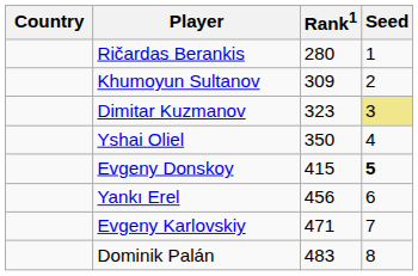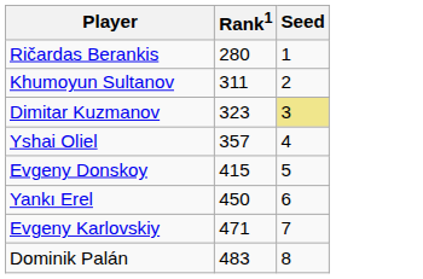 <table class="sortable wikitable">
 <tr>
-<th width="70">Country</th>
 <th width="175">Player</th>
 <th>Rank<sup>1</sup></th>
 <th>Seed</th>
 </tr>
 <tr>
-<td></td>
 <td><a href='#'>Ričardas Berankis</a></td>
 <td>280</td>
 <td>1</td>
 </tr>
 <tr>
-<td></td>
 <td><a href='#'>Khumoyun Sultanov</a></td>
-<td>309</td>
+<td>311</td>
 <td>2</td>
 </tr>
 <tr>
-<td></td>
 <td><a href='#'>Dimitar Kuzmanov</a></td>
 <td>323</td>
 <td style="background: khaki;">3</td>
 </tr>
 <tr>
-<td></td>
 <td><a href='#'>Yshai Oliel</a></td>
-<td>350</td>
+<td>357</td>
 <td>4</td>
 </tr>
 <tr>
-<td></td>
 <td><a href='#'>Evgeny Donskoy</a></td>
 <td>415</td>
-<td><strong>5</strong></td>
+<td>5</td>
 </tr>
 <tr>
-<td></td>
 <td><a href='#'>Yankı Erel</a></td>
-<td>456</td>
+<td>450</td>
 <td>6</td>
 </tr>
 <tr>
-<td></td>
 <td><a href='#'>Evgeny Karlovskiy</a></td>
 <td>471</td>
 <td>7</td>
 </tr>
 <tr>
-<td></td>
 <td>Dominik Palán</td>
 <td>483</td>
 <td>8</td>
 </tr>
 </table>
